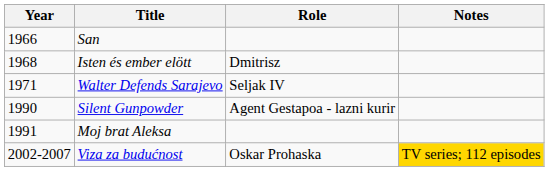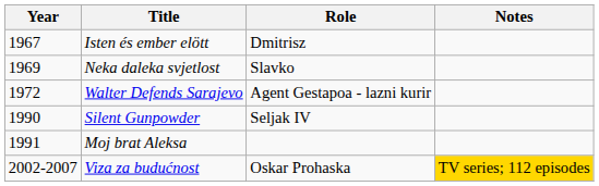 <table class="wikitable">
 <tr>
 <th>Year</th>
 <th>Title</th>
 <th>Role</th>
 <th>Notes</th>
 </tr>
 <tr>
-<td>1966</td>
-<td><em>San</em></td>
-<td></td>
-<td></td>
-</tr>
-<tr>
-<td>1968</td>
+<td>1967</td>
 <td><em>Isten és ember elött</em></td>
 <td>Dmitrisz</td>
 <td></td>
 </tr>
 <tr>
-<td>1971</td>
+<td>1969</td>
+<td><em>Neka daleka svjetlost</em></td>
+<td>Slavko</td>
+<td></td>
+</tr>
+<tr>
+<td>1972</td>
 <td><em><a href='#'>Walter Defends Sarajevo</a></em></td>
-<td>Seljak IV</td>
+<td>Agent Gestapoa - lazni kurir</td>
 <td></td>
 </tr>
 <tr>
 <td>1990</td>
 <td><em><a href='#'>Silent Gunpowder</a></em></td>
-<td>Agent Gestapoa - lazni kurir</td>
+<td>Seljak IV</td>
 <td></td>
 </tr>
 <tr>
 <td>1991</td>
 <td><em>Moj brat Aleksa</em></td>
 <td></td>
 <td></td>
 </tr>
 <tr>
 <td>2002-2007</td>
 <td><em><a href='#'>Viza za budućnost</a></em></td>
 <td>Oskar Prohaska</td>
 <td style="background: gold;">TV series; 112 episodes</td>
 </tr>
 </table>
